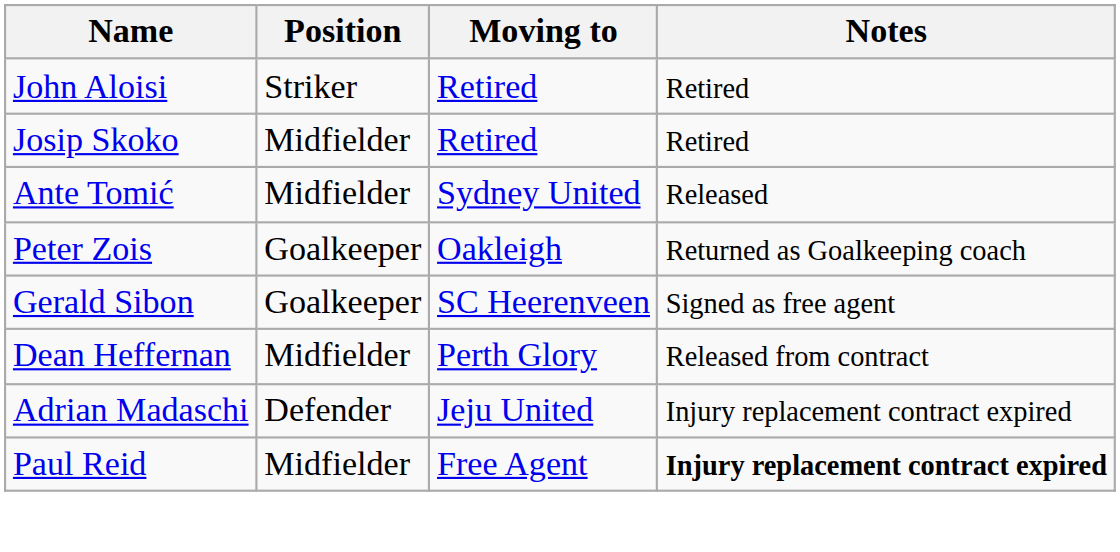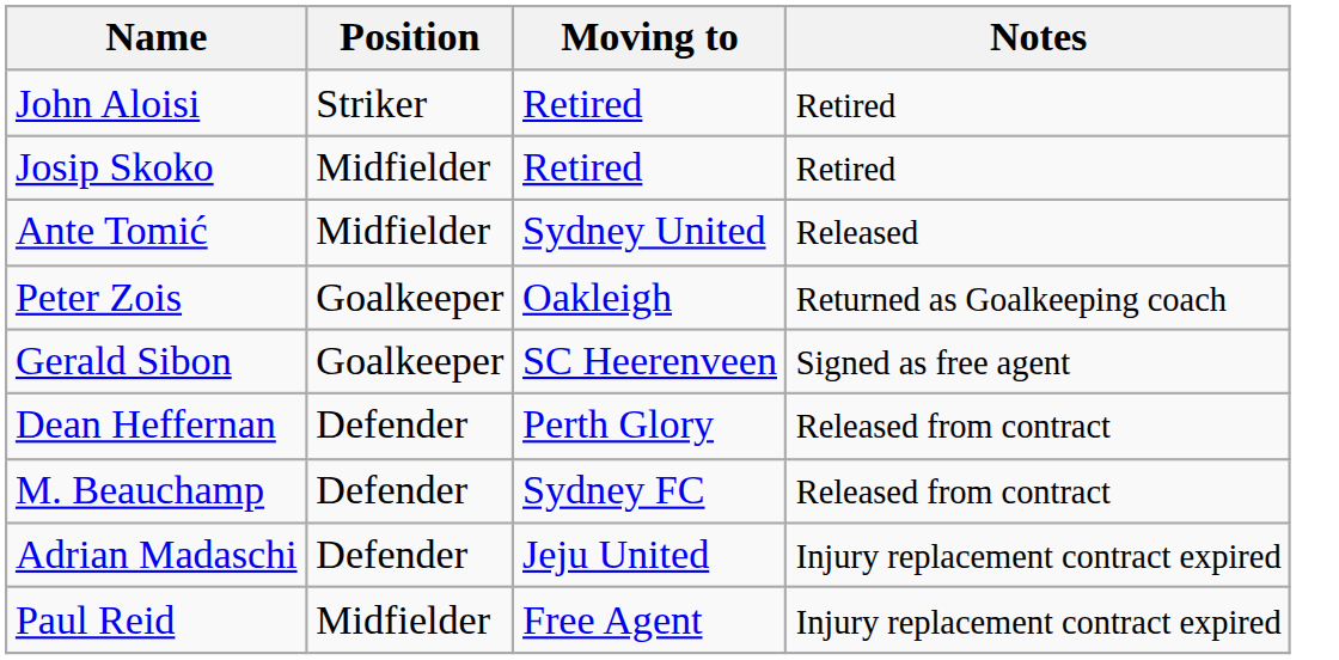 <table class="wikitable">
 <tr>
 <th>Name</th>
 <th>Position</th>
 <th>Moving to</th>
 <th>Notes</th>
 </tr>
 <tr>
 <td> <a href='#'>John Aloisi</a></td>
 <td>Striker</td>
 <td><a href='#'>Retired</a></td>
 <td><small>Retired</small></td>
 </tr>
 <tr>
 <td> <a href='#'>Josip Skoko</a></td>
 <td>Midfielder</td>
 <td><a href='#'>Retired</a></td>
 <td><small>Retired</small></td>
 </tr>
 <tr>
 <td> <a href='#'>Ante Tomić</a></td>
 <td>Midfielder</td>
 <td> <a href='#'>Sydney United</a></td>
 <td><small>Released</small></td>
 </tr>
 <tr>
 <td> <a href='#'>Peter Zois</a></td>
 <td>Goalkeeper</td>
 <td> <a href='#'>Oakleigh</a></td>
 <td><small>Returned as Goalkeeping coach</small></td>
 </tr>
 <tr>
 <td> <a href='#'>Gerald Sibon</a></td>
 <td>Goalkeeper</td>
 <td> <a href='#'>SC Heerenveen</a></td>
 <td><small>Signed as free agent</small></td>
 </tr>
 <tr>
 <td> <a href='#'>Dean Heffernan</a></td>
-<td>Midfielder</td>
+<td>Defender</td>
 <td> <a href='#'>Perth Glory</a></td>
+<td><small>Released from contract</small></td>
+</tr>
+<tr>
+<td> <a href='#'>M. Beauchamp</a></td>
+<td>Defender</td>
+<td> <a href='#'>Sydney FC</a></td>
 <td><small>Released from contract</small></td>
 </tr>
 <tr>
 <td> <a href='#'>Adrian Madaschi</a></td>
 <td>Defender</td>
 <td> <a href='#'>Jeju United</a></td>
 <td><small>Injury replacement contract expired </small></td>
 </tr>
 <tr>
 <td> <a href='#'>Paul Reid</a></td>
 <td>Midfielder</td>
 <td><a href='#'>Free Agent</a></td>
-<td><strong><small>Injury replacement contract expired</small></strong></td>
+<td><small>Injury replacement contract expired</small></td>
 </tr>
 </table>
